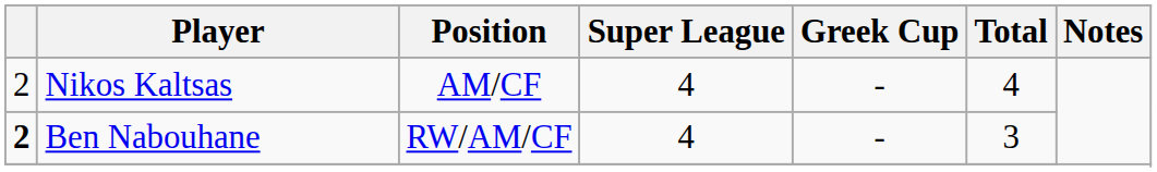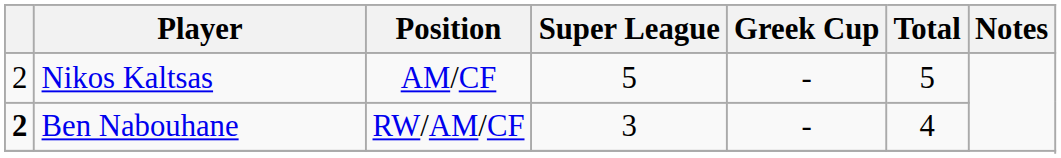 <table class="wikitable">
 <tr>
 <th></th>
 <th style="width:165px;">Player</th>
 <th>Position</th>
 <th>Super League</th>
 <th>Greek Cup</th>
 <th>Total</th>
 <th>Notes</th>
 </tr>
 <tr>
 <td align=center>2</td>
 <td> <a href='#'>Nikos Kaltsas</a></td>
 <td align=center><a href='#'>AM</a>/<a href='#'>CF</a></td>
-<td align=center>4</td>
+<td align=center>5</td>
 <td align=center>-</td>
-<td align=center>4</td>
+<td align=center>5</td>
 </tr>
 <tr>
 <td align=center><strong>2</strong></td>
 <td> <a href='#'>Ben Nabouhane</a></td>
 <td align=center><a href='#'>RW</a>/<a href='#'>AM</a>/<a href='#'>CF</a></td>
+<td align=center>3</td>
+<td align=center>-</td>
 <td align=center>4</td>
-<td align=center>-</td>
-<td align=center>3</td>
 </tr>
 <tr>
 </tr>
 </table>
